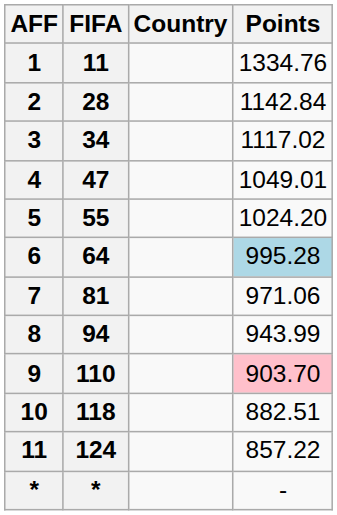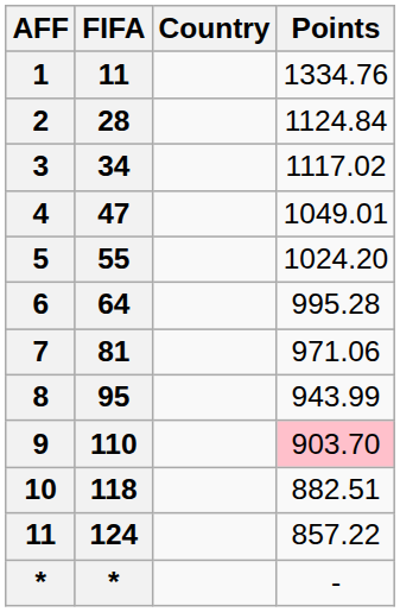 <table class="wikitable" style="text-align: center;">
 <tr>
 <th>AFF</th>
 <th>FIFA</th>
 <th>Country</th>
 <th>Points</th>
 </tr>
 <tr>
 <th>1</th>
 <th>11</th>
 <td align=left></td>
 <td>1334.76</td>
 </tr>
 <tr>
 <th>2</th>
 <th>28</th>
 <td align="left"></td>
-<td>1142.84</td>
+<td>1124.84</td>
 </tr>
 <tr>
 <th>3</th>
 <th>34</th>
 <td align="left"></td>
 <td>1117.02</td>
 </tr>
 <tr>
 <th>4</th>
 <th>47</th>
 <td align="left"></td>
 <td>1049.01</td>
 </tr>
 <tr>
 <th>5</th>
 <th>55</th>
 <td align="left"></td>
 <td>1024.20</td>
 </tr>
 <tr>
 <th>6</th>
 <th>64</th>
 <td align="left"></td>
-<td style="background: lightblue;">995.28</td>
+<td>995.28</td>
 </tr>
 <tr>
 <th>7</th>
 <th>81</th>
 <td align="left"></td>
 <td>971.06</td>
 </tr>
 <tr>
 <th>8</th>
-<th>94</th>
+<th>95</th>
 <td align="left"></td>
 <td>943.99</td>
 </tr>
 <tr>
 <th>9</th>
 <th>110</th>
 <td align="left"></td>
 <td style="background: pink;">903.70</td>
 </tr>
 <tr>
 <th>10</th>
 <th>118</th>
 <td align="left"></td>
 <td>882.51</td>
 </tr>
 <tr>
 <th>11</th>
 <th>124</th>
 <td align="left"></td>
 <td>857.22</td>
 </tr>
 <tr>
 <th>*</th>
 <th>*</th>
 <td align="left"></td>
 <td>-</td>
 </tr>
 </table>
